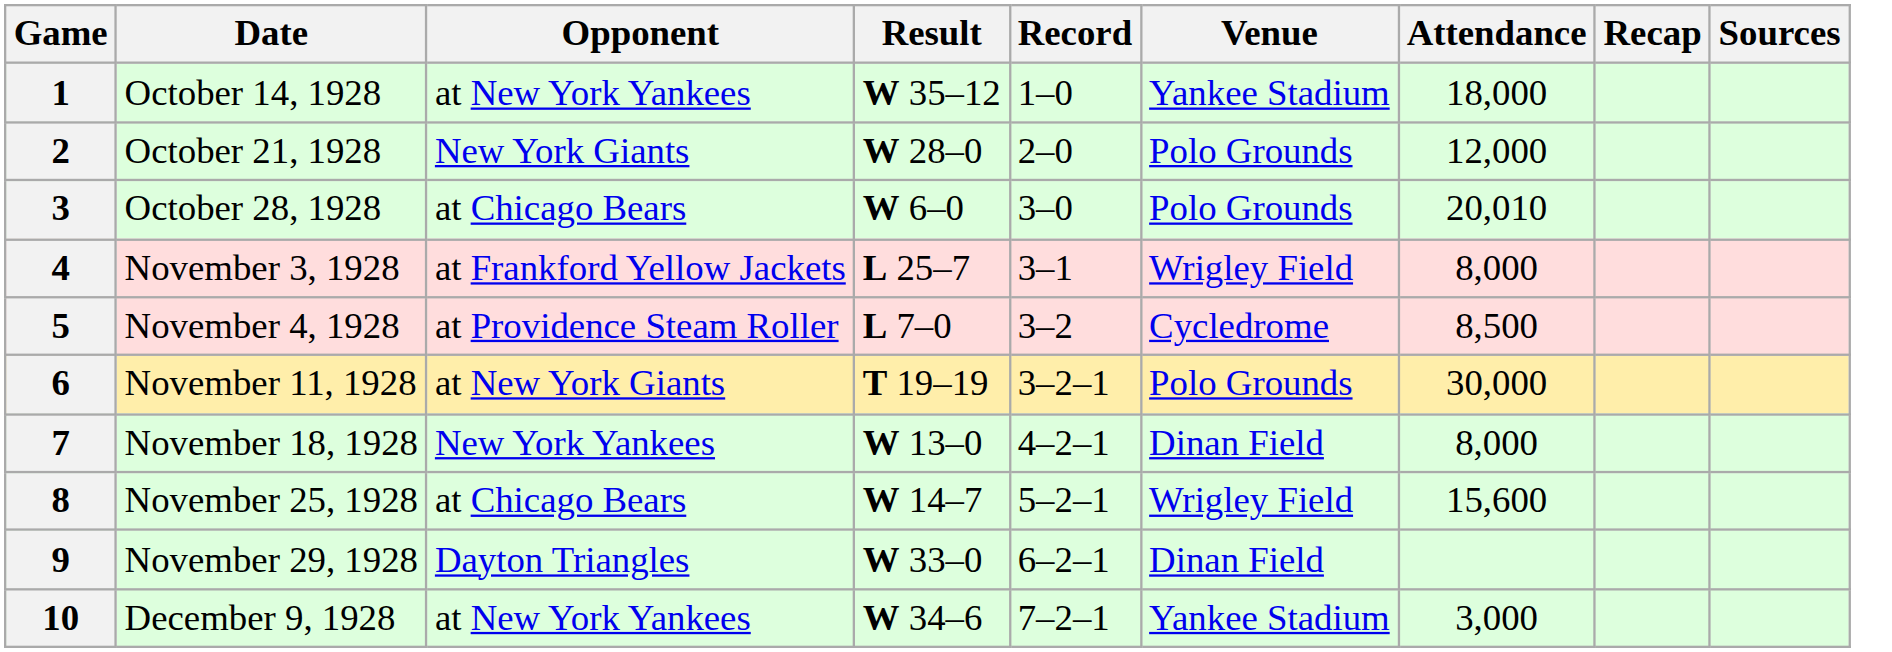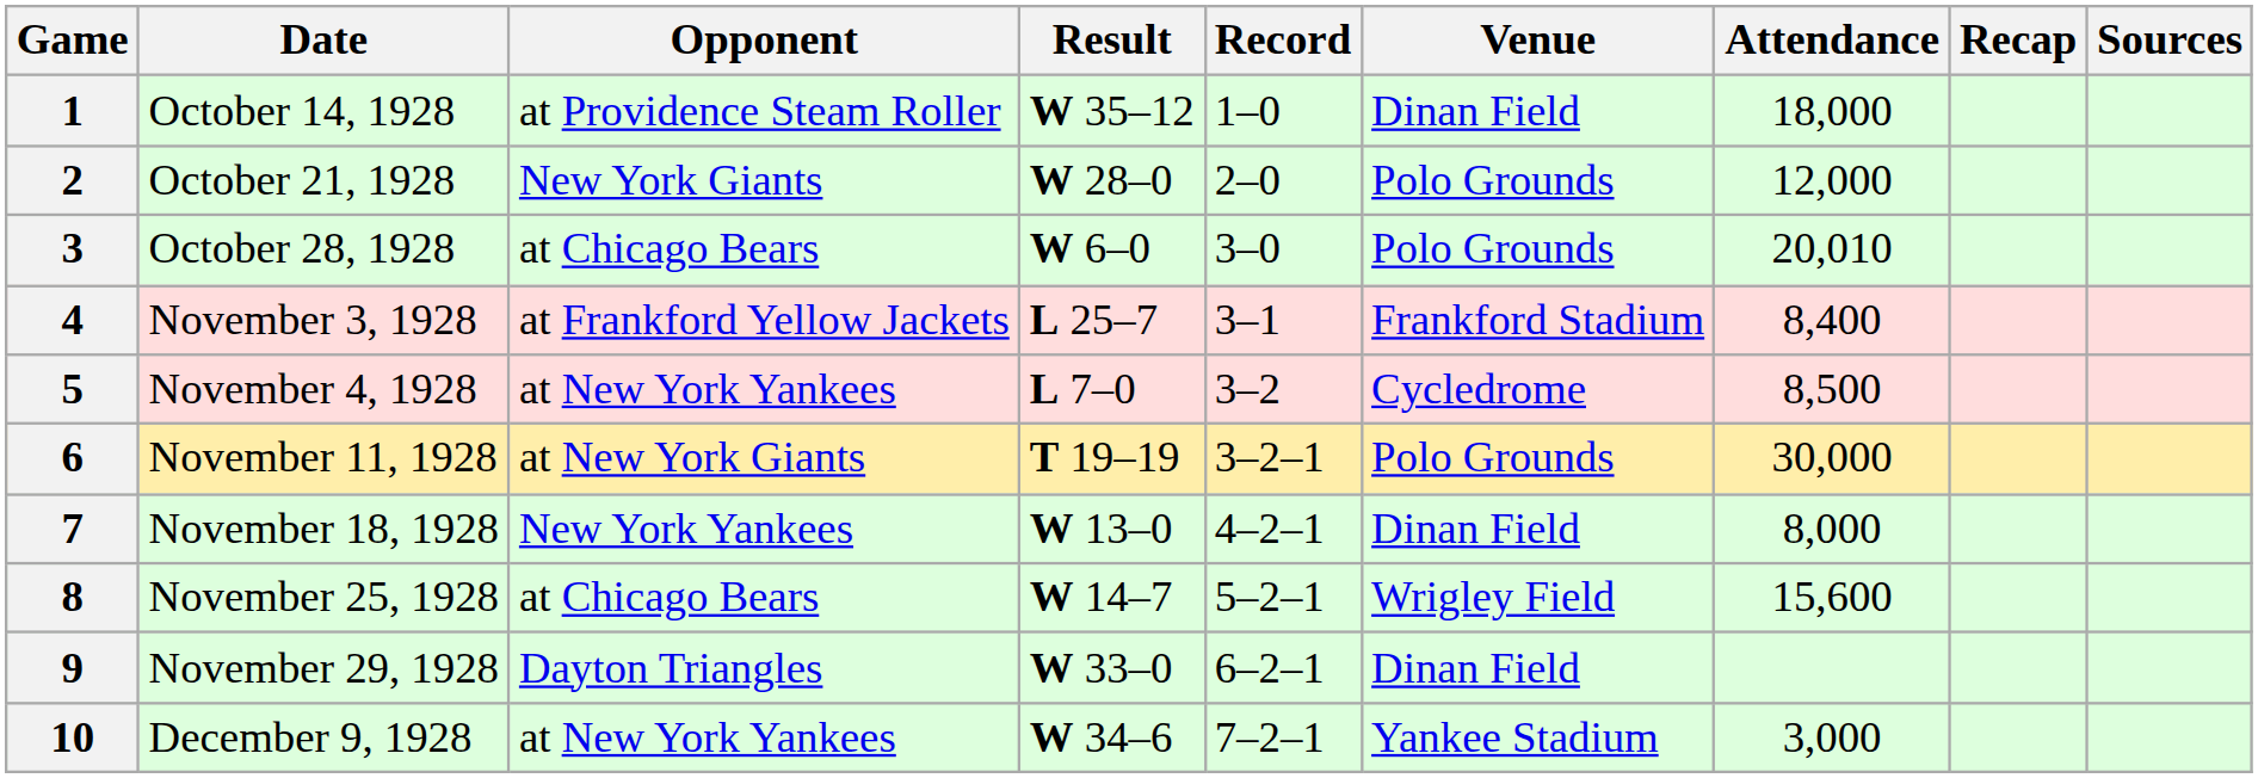 <table class="wikitable">
 <tr>
 <th>Game</th>
 <th>Date</th>
 <th>Opponent</th>
 <th>Result</th>
 <th>Record</th>
 <th>Venue</th>
 <th>Attendance</th>
 <th>Recap</th>
 <th>Sources</th>
 </tr>
 <tr style="background: #ddffdd;">
 <th>1</th>
 <td>October 14, 1928</td>
-<td>at <a href='#'>New York Yankees</a></td>
+<td>at <a href='#'>Providence Steam Roller</a></td>
 <td><strong>W</strong> 35–12</td>
 <td>1–0</td>
-<td><a href='#'>Yankee Stadium</a></td>
+<td><a href='#'>Dinan Field</a></td>
 <td style="text-align: center;">18,000</td>
 <td></td>
 <td></td>
 </tr>
 <tr style="background: #ddffdd;">
 <th>2</th>
 <td>October 21, 1928</td>
 <td><a href='#'>New York Giants</a></td>
 <td><strong>W</strong> 28–0</td>
 <td>2–0</td>
 <td><a href='#'>Polo Grounds</a></td>
 <td style="text-align: center;">12,000</td>
 <td></td>
 <td></td>
 </tr>
 <tr style="background: #ddffdd;">
 <th>3</th>
 <td>October 28, 1928</td>
 <td>at <a href='#'>Chicago Bears</a></td>
 <td><strong>W</strong> 6–0</td>
 <td>3–0</td>
 <td><a href='#'>Polo Grounds</a></td>
 <td style="text-align: center;">20,010</td>
 <td></td>
 <td></td>
 </tr>
 <tr style="background: #ffdddd;">
 <th>4</th>
 <td>November 3, 1928</td>
 <td>at <a href='#'>Frankford Yellow Jackets</a></td>
 <td><strong>L</strong> 25–7</td>
 <td>3–1</td>
-<td><a href='#'>Wrigley Field</a></td>
-<td style="text-align: center;">8,000</td>
+<td><a href='#'>Frankford Stadium</a></td>
+<td style="text-align: center;">8,400</td>
 <td></td>
 <td></td>
 </tr>
 <tr style="background: #ffdddd;">
 <th>5</th>
 <td>November 4, 1928</td>
-<td>at <a href='#'>Providence Steam Roller</a></td>
+<td>at <a href='#'>New York Yankees</a></td>
 <td><strong>L</strong> 7–0</td>
 <td>3–2</td>
 <td><a href='#'>Cycledrome</a></td>
 <td style="text-align: center;">8,500</td>
 <td></td>
 <td></td>
 </tr>
 <tr style="background: #ffeeaa;">
 <th>6</th>
 <td>November 11, 1928</td>
 <td>at <a href='#'>New York Giants</a></td>
 <td><strong>T</strong> 19–19</td>
 <td>3–2–1</td>
 <td><a href='#'>Polo Grounds</a></td>
 <td style="text-align: center;">30,000</td>
 <td></td>
 <td></td>
 </tr>
 <tr style="background: #ddffdd;">
 <th>7</th>
 <td>November 18, 1928</td>
 <td><a href='#'>New York Yankees</a></td>
 <td><strong>W</strong> 13–0</td>
 <td>4–2–1</td>
 <td><a href='#'>Dinan Field</a></td>
 <td style="text-align: center;">8,000</td>
 <td></td>
 <td></td>
 </tr>
 <tr style="background: #ddffdd;">
 <th>8</th>
 <td>November 25, 1928</td>
 <td>at <a href='#'>Chicago Bears</a></td>
 <td><strong>W</strong> 14–7</td>
 <td>5–2–1</td>
 <td><a href='#'>Wrigley Field</a></td>
 <td style="text-align: center;">15,600</td>
 <td></td>
 <td></td>
 </tr>
 <tr style="background: #ddffdd;">
 <th>9</th>
 <td>November 29, 1928</td>
 <td><a href='#'>Dayton Triangles</a></td>
 <td><strong>W</strong> 33–0</td>
 <td>6–2–1</td>
 <td><a href='#'>Dinan Field</a></td>
 <td style="text-align: center;"></td>
 <td></td>
 <td></td>
 </tr>
 <tr style="background: #ddffdd;">
 <th>10</th>
 <td>December 9, 1928</td>
 <td>at <a href='#'>New York Yankees</a></td>
 <td><strong>W</strong> 34–6</td>
 <td>7–2–1</td>
 <td><a href='#'>Yankee Stadium</a></td>
 <td style="text-align: center;">3,000 </td>
 <td></td>
 <td></td>
 </tr>
 </table>
